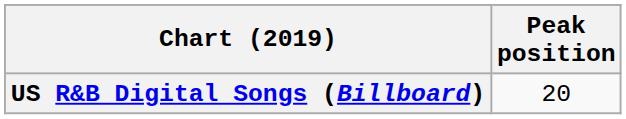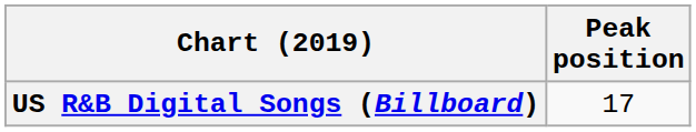 <table class="wikitable plainrowheaders" style="text-align:center">
 <tr>
 <th>Chart (2019)</th>
 <th>Peak<br>position</th>
 </tr>
 <tr>
 <th scope="row">US <a href='#'>R&B Digital Songs</a> (<a href='#'><em>Billboard</em></a>)</th>
-<td>20</td>
+<td>17</td>
 </tr>
 </table>
